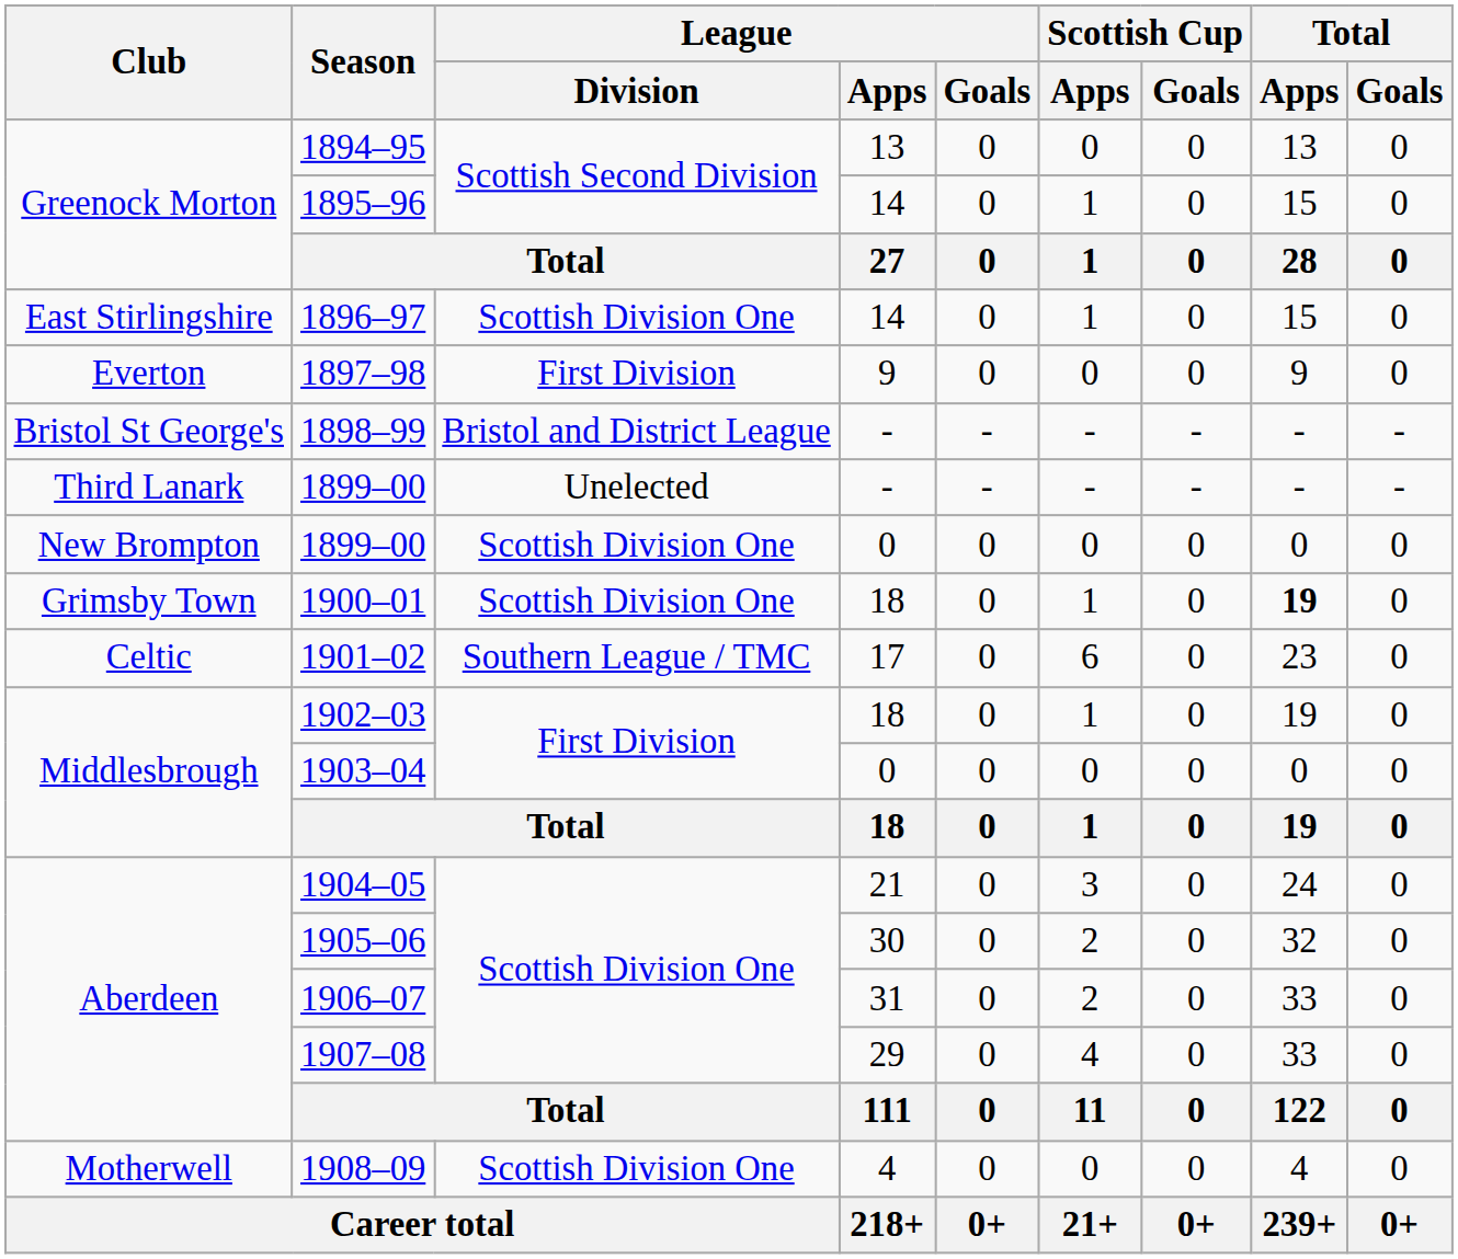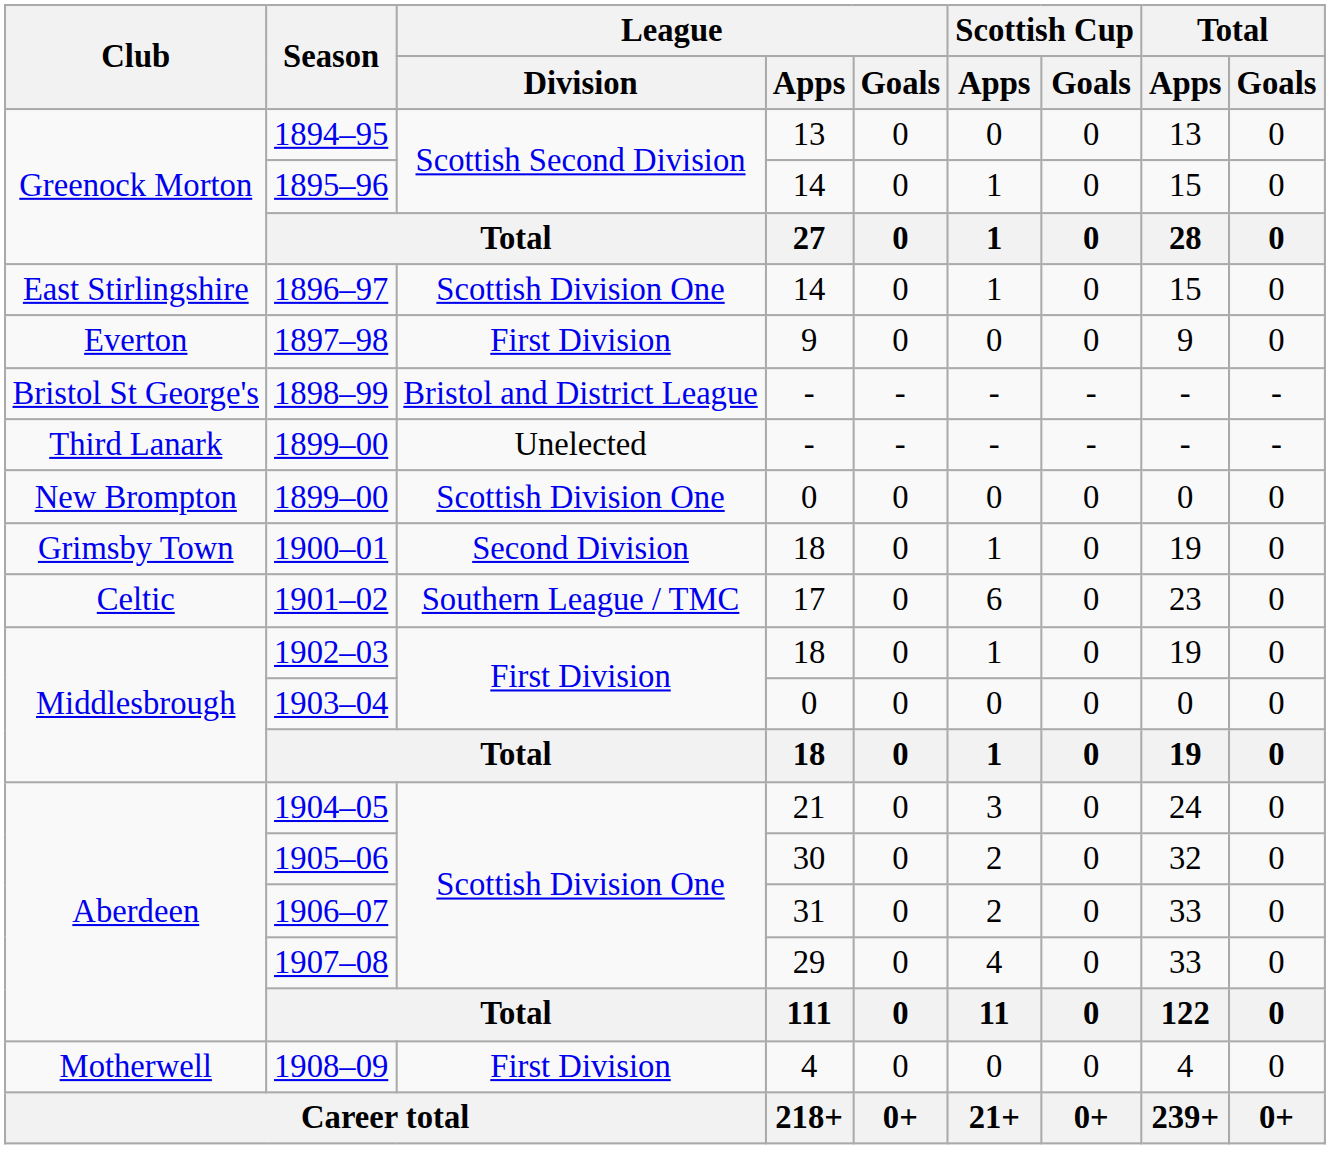 <table class="wikitable" style="text-align:center">
 <tr>
 <th rowspan="2">Club</th>
 <th rowspan="2">Season</th>
 <th colspan="3">League</th>
 <th colspan="2">Scottish Cup</th>
 <th colspan="2">Total</th>
 </tr>
 <tr>
 <th>Division</th>
 <th>Apps</th>
 <th>Goals</th>
 <th>Apps</th>
 <th>Goals</th>
 <th>Apps</th>
 <th>Goals</th>
 </tr>
 <tr>
 <td rowspan="3"><a href='#'>Greenock Morton</a></td>
 <td><a href='#'>1894–95</a></td>
 <td rowspan="2"><a href='#'>Scottish Second Division</a></td>
 <td>13</td>
 <td>0</td>
 <td>0</td>
 <td>0</td>
 <td>13</td>
 <td>0</td>
 </tr>
 <tr>
 <td><a href='#'>1895–96</a></td>
 <td>14</td>
 <td>0</td>
 <td>1</td>
 <td>0</td>
 <td>15</td>
 <td>0</td>
 </tr>
 <tr>
 <th colspan="2">Total</th>
 <th>27</th>
 <th>0</th>
 <th>1</th>
 <th>0</th>
 <th>28</th>
 <th>0</th>
 </tr>
 <tr>
 <td><a href='#'>East Stirlingshire</a></td>
 <td><a href='#'>1896–97</a></td>
 <td><a href='#'>Scottish Division One</a></td>
 <td>14</td>
 <td>0</td>
 <td>1</td>
 <td>0</td>
 <td>15</td>
 <td>0</td>
 </tr>
 <tr>
 <td><a href='#'>Everton</a></td>
 <td><a href='#'>1897–98</a></td>
 <td><a href='#'>First Division</a></td>
 <td>9</td>
 <td>0</td>
 <td>0</td>
 <td>0</td>
 <td>9</td>
 <td>0</td>
 </tr>
 <tr>
 <td><a href='#'>Bristol St George's</a></td>
 <td><a href='#'>1898–99</a></td>
 <td><a href='#'>Bristol and District League</a></td>
 <td>-</td>
 <td>-</td>
 <td>-</td>
 <td>-</td>
 <td>-</td>
 <td>-</td>
 </tr>
 <tr>
 <td><a href='#'>Third Lanark</a></td>
 <td><a href='#'>1899–00</a></td>
 <td>Unelected</td>
 <td>-</td>
 <td>-</td>
 <td>-</td>
 <td>-</td>
 <td>-</td>
 <td>-</td>
 </tr>
 <tr>
 <td><a href='#'>New Brompton</a></td>
 <td><a href='#'>1899–00</a></td>
 <td><a href='#'>Scottish Division One</a></td>
 <td>0</td>
 <td>0</td>
 <td>0</td>
 <td>0</td>
 <td>0</td>
 <td>0</td>
 </tr>
 <tr>
 <td><a href='#'>Grimsby Town</a></td>
 <td><a href='#'>1900–01</a></td>
-<td><a href='#'>Scottish Division One</a></td>
+<td><a href='#'>Second Division</a></td>
 <td>18</td>
 <td>0</td>
 <td>1</td>
 <td>0</td>
-<td><strong>19</strong></td>
+<td>19</td>
 <td>0</td>
 </tr>
 <tr>
 <td><a href='#'>Celtic</a></td>
 <td><a href='#'>1901–02</a></td>
 <td><a href='#'>Southern League / TMC</a></td>
 <td>17</td>
 <td>0</td>
 <td>6</td>
 <td>0</td>
 <td>23</td>
 <td>0</td>
 </tr>
 <tr>
 <td rowspan="3"><a href='#'>Middlesbrough</a></td>
 <td><a href='#'>1902–03</a></td>
 <td rowspan="2"><a href='#'>First Division</a></td>
 <td>18</td>
 <td>0</td>
 <td>1</td>
 <td>0</td>
 <td>19</td>
 <td>0</td>
 </tr>
 <tr>
 <td><a href='#'>1903–04</a></td>
 <td>0</td>
 <td>0</td>
 <td>0</td>
 <td>0</td>
 <td>0</td>
 <td>0</td>
 </tr>
 <tr>
 <th colspan="2">Total</th>
 <th>18</th>
 <th>0</th>
 <th>1</th>
 <th>0</th>
 <th>19</th>
 <th>0</th>
 </tr>
 <tr>
 <td rowspan="5"><a href='#'>Aberdeen</a></td>
 <td><a href='#'>1904–05</a></td>
 <td rowspan="4"><a href='#'>Scottish Division One</a></td>
 <td>21</td>
 <td>0</td>
 <td>3</td>
 <td>0</td>
 <td>24</td>
 <td>0</td>
 </tr>
 <tr>
 <td><a href='#'>1905–06</a></td>
 <td>30</td>
 <td>0</td>
 <td>2</td>
 <td>0</td>
 <td>32</td>
 <td>0</td>
 </tr>
 <tr>
 <td><a href='#'>1906–07</a></td>
 <td>31</td>
 <td>0</td>
 <td>2</td>
 <td>0</td>
 <td>33</td>
 <td>0</td>
 </tr>
 <tr>
 <td><a href='#'>1907–08</a></td>
 <td>29</td>
 <td>0</td>
 <td>4</td>
 <td>0</td>
 <td>33</td>
 <td>0</td>
 </tr>
 <tr>
 <th colspan="2">Total</th>
 <th>111</th>
 <th>0</th>
 <th>11</th>
 <th>0</th>
 <th>122</th>
 <th>0</th>
 </tr>
 <tr>
 <td><a href='#'>Motherwell</a></td>
 <td><a href='#'>1908–09</a></td>
-<td><a href='#'>Scottish Division One</a></td>
+<td><a href='#'>First Division</a></td>
 <td>4</td>
 <td>0</td>
 <td>0</td>
 <td>0</td>
 <td>4</td>
 <td>0</td>
 </tr>
 <tr>
 <th colspan="3">Career total</th>
 <th>218+</th>
 <th>0+</th>
 <th>21+</th>
 <th>0+</th>
 <th>239+</th>
 <th>0+</th>
 </tr>
 </table>
